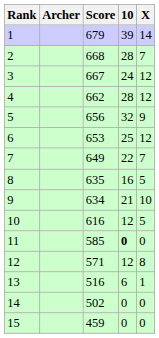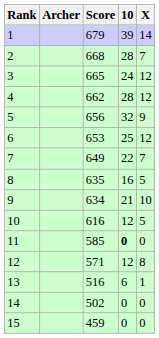 <table class="wikitable sortable" style="font-size:95%; text-align:left;">
 <tr>
 <th>Rank</th>
 <th>Archer</th>
 <th>Score</th>
 <th>10</th>
 <th>X</th>
 </tr>
 <tr style="background:#ccccff;">
 <td>1</td>
 <td></td>
 <td>679</td>
 <td>39</td>
 <td>14</td>
 </tr>
 <tr style="background:#ccffcc;">
 <td>2</td>
 <td></td>
 <td>668</td>
 <td>28</td>
 <td>7</td>
 </tr>
 <tr style="background:#ccffcc;">
 <td>3</td>
 <td></td>
-<td>667</td>
+<td>665</td>
 <td>24</td>
 <td>12</td>
 </tr>
 <tr style="background:#ccffcc;">
 <td>4</td>
 <td></td>
 <td>662</td>
 <td>28</td>
 <td>12</td>
 </tr>
 <tr style="background:#ccffcc;">
 <td>5</td>
 <td></td>
 <td>656</td>
 <td>32</td>
 <td>9</td>
 </tr>
 <tr style="background:#ccffcc;">
 <td>6</td>
 <td></td>
 <td>653</td>
 <td>25</td>
 <td>12</td>
 </tr>
 <tr style="background:#ccffcc;">
 <td>7</td>
 <td></td>
 <td>649</td>
 <td>22</td>
 <td>7</td>
 </tr>
 <tr style="background:#ccffcc;">
 <td>8</td>
 <td></td>
 <td>635</td>
 <td>16</td>
 <td>5</td>
 </tr>
 <tr style="background:#ccffcc;">
 <td>9</td>
 <td></td>
 <td>634</td>
 <td>21</td>
 <td>10</td>
 </tr>
 <tr style="background:#ccffcc;">
 <td>10</td>
 <td></td>
 <td>616</td>
 <td>12</td>
 <td>5</td>
 </tr>
 <tr style="background:#ccffcc;">
 <td>11</td>
 <td></td>
 <td>585</td>
 <td><strong>0</strong></td>
 <td>0</td>
 </tr>
 <tr style="background:#ccffcc;">
 <td>12</td>
 <td></td>
 <td>571</td>
 <td>12</td>
 <td>8</td>
 </tr>
 <tr style="background:#ccffcc;">
 <td>13</td>
 <td></td>
 <td>516</td>
 <td>6</td>
 <td>1</td>
 </tr>
 <tr style="background:#ccffcc;">
 <td>14</td>
 <td></td>
 <td>502</td>
 <td>0</td>
 <td>0</td>
 </tr>
 <tr style="background:#ccffcc;">
 <td>15</td>
 <td></td>
 <td>459</td>
 <td>0</td>
 <td>0</td>
 </tr>
 </table>
